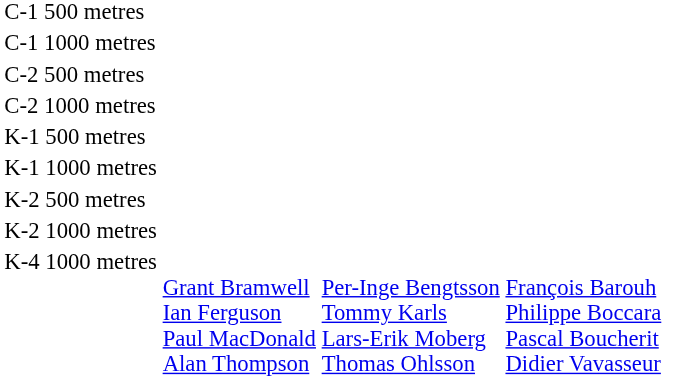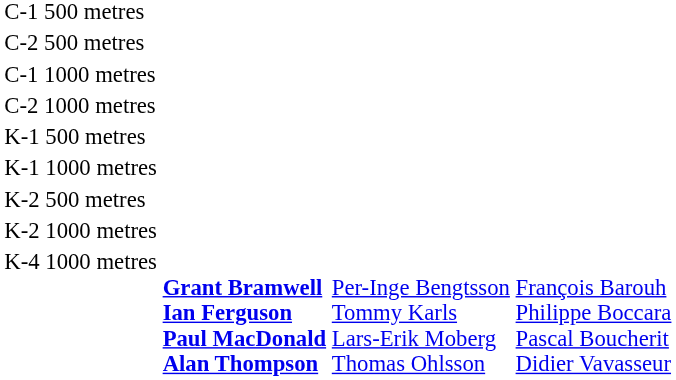 <table>
 <tr valign="top">
 <td>C-1 500 metres<br></td>
 <td></td>
 <td></td>
 <td></td>
 </tr>
 <tr valign="top">
-<td>C-1 1000 metres<br></td>
+<td>C-2 500 metres<br></td>
 <td></td>
 <td></td>
 <td></td>
 </tr>
 <tr valign="top">
-<td>C-2 500 metres<br></td>
+<td>C-1 1000 metres<br></td>
 <td></td>
 <td></td>
 <td></td>
 </tr>
 <tr valign="top">
 <td>C-2 1000 metres<br></td>
 <td></td>
 <td></td>
 <td></td>
 </tr>
 <tr valign="top">
 <td>K-1 500 metres<br></td>
 <td></td>
 <td></td>
 <td></td>
 </tr>
 <tr valign="top">
 <td>K-1 1000 metres<br></td>
 <td></td>
 <td></td>
 <td></td>
 </tr>
 <tr valign="top">
 <td>K-2 500 metres<br></td>
 <td></td>
 <td></td>
 <td></td>
 </tr>
 <tr valign="top">
 <td>K-2 1000 metres<br></td>
 <td></td>
 <td></td>
 <td></td>
 </tr>
 <tr valign="top">
 <td>K-4 1000 metres<br></td>
-<td><br><a href='#'>Grant Bramwell</a><br><a href='#'>Ian Ferguson</a><br><a href='#'>Paul MacDonald</a><br><a href='#'>Alan Thompson</a></td>
+<td><strong><br><a href='#'>Grant Bramwell</a><br><a href='#'>Ian Ferguson</a><br><a href='#'>Paul MacDonald</a><br><a href='#'>Alan Thompson</a></strong></td>
 <td><br><a href='#'>Per-Inge Bengtsson</a><br><a href='#'>Tommy Karls</a><br><a href='#'>Lars-Erik Moberg</a><br><a href='#'>Thomas Ohlsson</a></td>
 <td><br><a href='#'>François Barouh</a><br><a href='#'>Philippe Boccara</a><br><a href='#'>Pascal Boucherit</a><br><a href='#'>Didier Vavasseur</a></td>
 </tr>
 </table>
